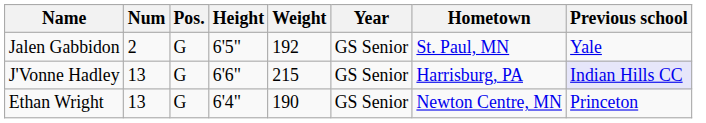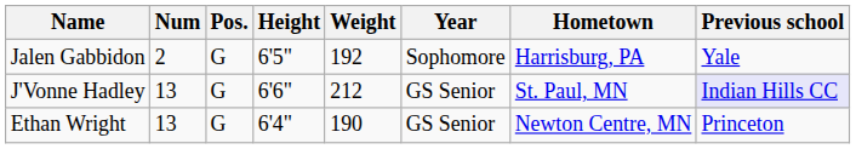 <table class="wikitable sortable" style="font-size:100%;" border="1">
 <tr>
 <th>Name</th>
 <th>Num</th>
 <th>Pos.</th>
 <th>Height</th>
 <th>Weight</th>
 <th>Year</th>
 <th>Hometown</th>
 <th class="unsortable">Previous school</th>
 </tr>
 <tr>
 <td>Jalen Gabbidon</td>
 <td>2</td>
 <td>G</td>
 <td>6'5"</td>
 <td>192</td>
-<td>GS Senior</td>
-<td><a href='#'>St. Paul, MN</a></td>
+<td>Sophomore</td>
+<td><a href='#'>Harrisburg, PA</a></td>
 <td><a href='#'>Yale</a></td>
 </tr>
 <tr>
 <td>J'Vonne Hadley</td>
 <td>13</td>
 <td>G</td>
 <td>6'6"</td>
-<td>215</td>
+<td>212</td>
 <td>GS Senior</td>
-<td><a href='#'>Harrisburg, PA</a></td>
+<td><a href='#'>St. Paul, MN</a></td>
 <td style="background: lavender;"><a href='#'>Indian Hills CC</a></td>
 </tr>
 <tr>
 <td>Ethan Wright</td>
 <td>13</td>
 <td>G</td>
 <td>6'4"</td>
 <td>190</td>
 <td>GS Senior</td>
 <td><a href='#'>Newton Centre, MN</a></td>
 <td><a href='#'>Princeton</a></td>
 </tr>
 </table>
